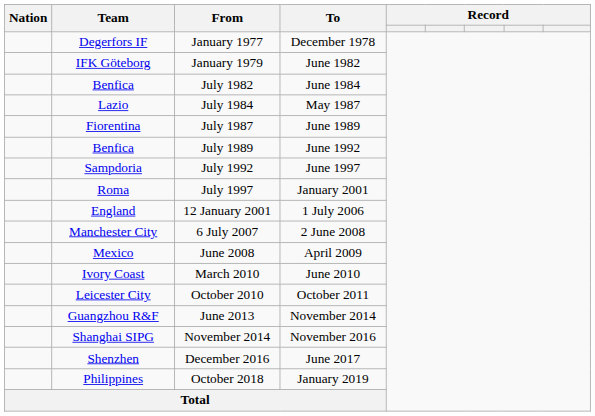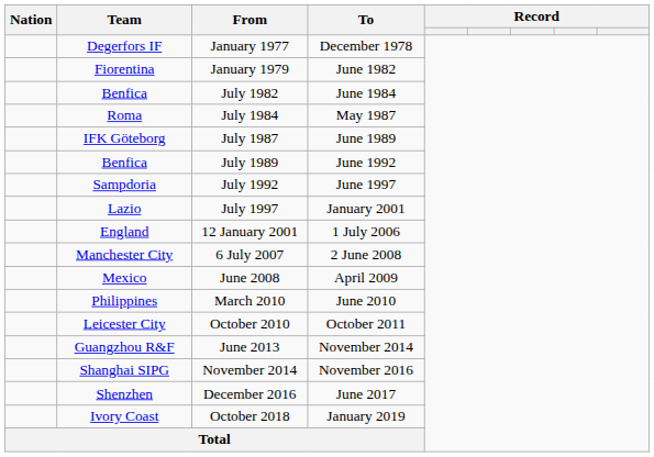 <table class="wikitable" style="text-align: center;">
 <tr>
 <th rowspan=2! width=50>Nation</th>
 <th rowspan=2! width=140>Team</th>
 <th rowspan=2! width=120>From</th>
 <th rowspan=2! width=120>To</th>
 <th colspan=5>Record</th>
 </tr>
 <tr>
 <th width=40></th>
 <th width=40></th>
 <th width=40></th>
 <th width=40></th>
 <th width=50></th>
 </tr>
 <tr>
 <td></td>
 <td><a href='#'>Degerfors IF</a></td>
 <td>January 1977</td>
 <td>December 1978<br></td>
 </tr>
 <tr>
 <td></td>
-<td><a href='#'>IFK Göteborg</a></td>
+<td><a href='#'>Fiorentina</a></td>
 <td>January 1979</td>
 <td>June 1982<br></td>
 </tr>
 <tr>
 <td></td>
 <td><a href='#'>Benfica</a></td>
 <td>July 1982</td>
 <td>June 1984<br></td>
 </tr>
 <tr>
 <td></td>
-<td><a href='#'>Lazio</a></td>
+<td><a href='#'>Roma</a></td>
 <td>July 1984</td>
 <td>May 1987<br></td>
 </tr>
 <tr>
 <td></td>
-<td><a href='#'>Fiorentina</a></td>
+<td><a href='#'>IFK Göteborg</a></td>
 <td>July 1987</td>
 <td>June 1989<br></td>
 </tr>
 <tr>
 <td></td>
 <td><a href='#'>Benfica</a></td>
 <td>July 1989</td>
 <td>June 1992<br></td>
 </tr>
 <tr>
 <td></td>
 <td><a href='#'>Sampdoria</a></td>
 <td>July 1992</td>
 <td>June 1997<br></td>
 </tr>
 <tr>
 <td></td>
-<td><a href='#'>Roma</a></td>
+<td><a href='#'>Lazio</a></td>
 <td>July 1997</td>
 <td>January 2001<br></td>
 </tr>
 <tr>
 <td></td>
 <td><a href='#'>England</a></td>
 <td>12 January 2001</td>
 <td>1 July 2006<br></td>
 </tr>
 <tr>
 <td></td>
 <td><a href='#'>Manchester City</a></td>
 <td>6 July 2007</td>
 <td>2 June 2008<br></td>
 </tr>
 <tr>
 <td></td>
 <td><a href='#'>Mexico</a></td>
 <td>June 2008</td>
 <td>April 2009<br></td>
 </tr>
 <tr>
 <td></td>
-<td><a href='#'>Ivory Coast</a></td>
+<td><a href='#'>Philippines</a></td>
 <td>March 2010</td>
 <td>June 2010<br></td>
 </tr>
 <tr>
 <td></td>
 <td><a href='#'>Leicester City</a></td>
 <td>October 2010</td>
 <td>October 2011<br></td>
 </tr>
 <tr>
 <td></td>
 <td><a href='#'>Guangzhou R&F</a></td>
 <td>June 2013</td>
 <td>November 2014<br></td>
 </tr>
 <tr>
 <td></td>
 <td><a href='#'>Shanghai SIPG</a></td>
 <td>November 2014</td>
 <td>November 2016<br></td>
 </tr>
 <tr>
 <td></td>
 <td><a href='#'>Shenzhen</a></td>
 <td>December 2016</td>
 <td>June 2017<br></td>
 </tr>
 <tr>
 <td></td>
-<td><a href='#'>Philippines</a></td>
+<td><a href='#'>Ivory Coast</a></td>
 <td>October 2018</td>
 <td>January 2019<br></td>
 </tr>
 <tr>
 <th colspan=4>Total<br></th>
 </tr>
 </table>
